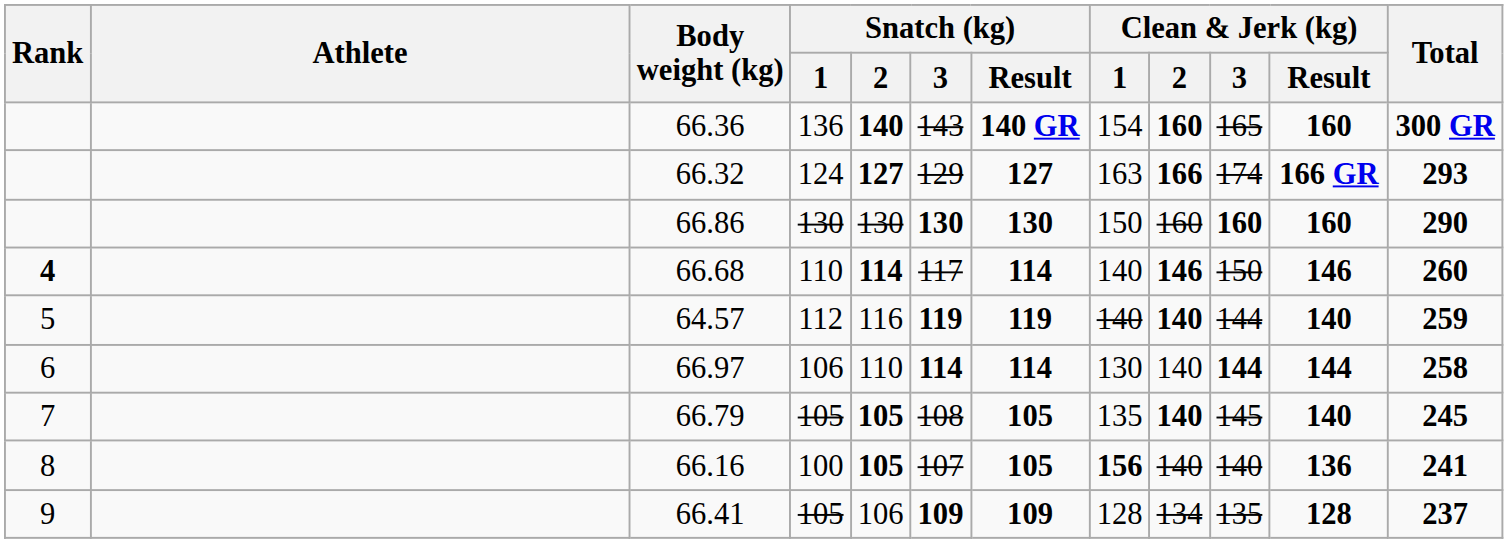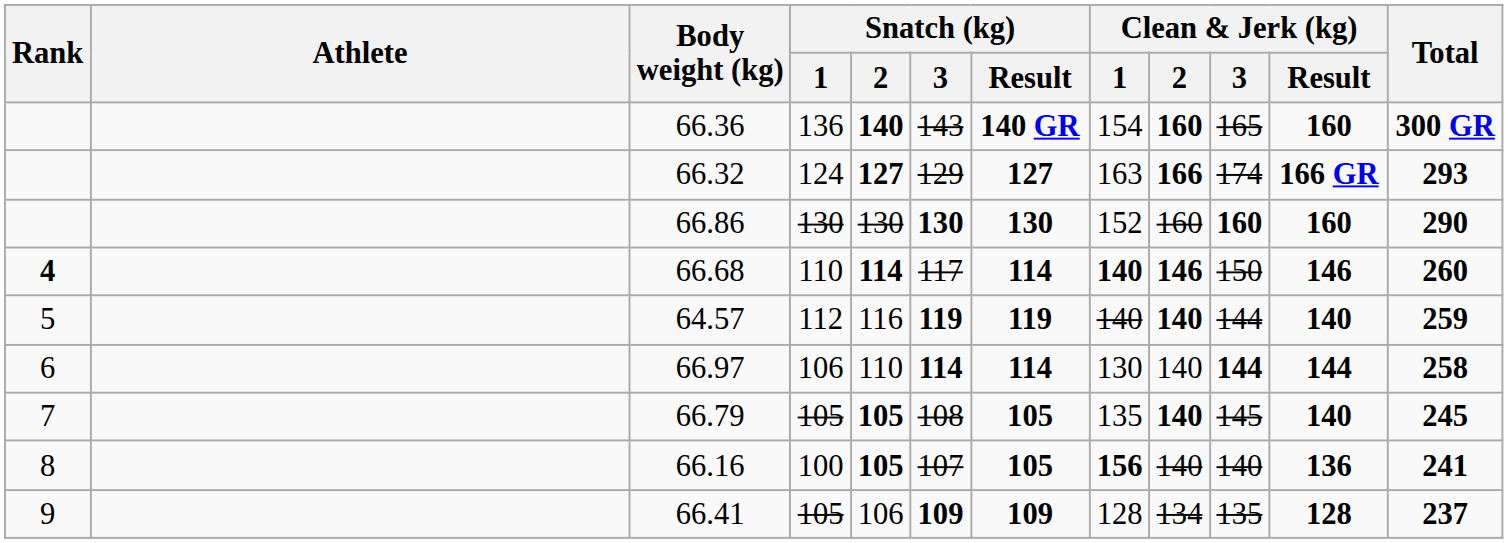 <table class = "wikitable sortable" style="text-align:center;">
 <tr>
 <th rowspan=2>Rank</th>
 <th rowspan=2 width=275>Athlete</th>
 <th rowspan=2>Body<br>weight (kg)</th>
 <th colspan=4>Snatch (kg)</th>
 <th colspan=4>Clean & Jerk (kg)</th>
 <th rowspan=2>Total</th>
 </tr>
 <tr>
 <th class="unsortable">1</th>
 <th class="unsortable">2</th>
 <th class="unsortable">3</th>
 <th width=55>Result</th>
 <th class="unsortable">1</th>
 <th class="unsortable">2</th>
 <th class="unsortable">3</th>
 <th width=55>Result</th>
 </tr>
 <tr>
 <td></td>
 <td align=left></td>
 <td>66.36</td>
 <td>136</td>
 <td><strong>140</strong></td>
 <td><s>143</s></td>
 <td><strong>140</strong> <strong><a href='#'>GR</a></strong></td>
 <td>154</td>
 <td><strong>160</strong></td>
 <td><s>165</s></td>
 <td><strong>160</strong></td>
 <td><strong>300</strong> <strong><a href='#'>GR</a></strong></td>
 </tr>
 <tr>
 <td></td>
 <td align=left></td>
 <td>66.32</td>
 <td>124</td>
 <td><strong>127</strong></td>
 <td><s>129</s></td>
 <td><strong>127</strong></td>
 <td>163</td>
 <td><strong>166</strong></td>
 <td><s>174</s></td>
 <td><strong>166</strong> <strong><a href='#'>GR</a></strong></td>
 <td><strong>293</strong></td>
 </tr>
 <tr>
 <td></td>
 <td align=left></td>
 <td>66.86</td>
 <td><s>130</s></td>
 <td><s>130</s></td>
 <td><strong>130</strong></td>
 <td><strong>130</strong></td>
-<td>150</td>
+<td>152</td>
 <td><s>160</s></td>
 <td><strong>160</strong></td>
 <td><strong>160</strong></td>
 <td><strong>290</strong></td>
 </tr>
 <tr>
 <td><strong>4</strong></td>
 <td align="left"></td>
 <td>66.68</td>
 <td>110</td>
 <td><strong>114</strong></td>
 <td><s>117</s></td>
 <td><strong>114</strong></td>
-<td>140</td>
+<td><strong>140</strong></td>
 <td><strong>146</strong></td>
 <td><s>150</s></td>
 <td><strong>146</strong></td>
 <td><strong>260</strong></td>
 </tr>
 <tr>
 <td>5</td>
 <td align=left></td>
 <td>64.57</td>
 <td>112</td>
 <td>116</td>
 <td><strong>119</strong></td>
 <td><strong>119</strong></td>
 <td><s>140</s></td>
 <td><strong>140</strong></td>
 <td><s>144</s></td>
 <td><strong>140</strong></td>
 <td><strong>259</strong></td>
 </tr>
 <tr>
 <td>6</td>
 <td align=left></td>
 <td>66.97</td>
 <td>106</td>
 <td>110</td>
 <td><strong>114</strong></td>
 <td><strong>114</strong></td>
 <td>130</td>
 <td>140</td>
 <td><strong>144</strong></td>
 <td><strong>144</strong></td>
 <td><strong>258</strong></td>
 </tr>
 <tr>
 <td>7</td>
 <td align="left"></td>
 <td>66.79</td>
 <td><s>105</s></td>
 <td><strong>105</strong></td>
 <td><s>108</s></td>
 <td><strong>105</strong></td>
 <td>135</td>
 <td><strong>140</strong></td>
 <td><s>145</s></td>
 <td><strong>140</strong></td>
 <td><strong>245</strong></td>
 </tr>
 <tr>
 <td>8</td>
 <td align=left></td>
 <td>66.16</td>
 <td>100</td>
 <td><strong>105</strong></td>
 <td><s>107</s></td>
 <td><strong>105</strong></td>
 <td><strong>156</strong></td>
 <td><s>140</s></td>
 <td><s>140</s></td>
 <td><strong>136</strong></td>
 <td><strong>241</strong></td>
 </tr>
 <tr>
 <td>9</td>
 <td align=left></td>
 <td>66.41</td>
 <td><s>105</s></td>
 <td>106</td>
 <td><strong>109</strong></td>
 <td><strong>109</strong></td>
 <td>128</td>
 <td><s>134</s></td>
 <td><s>135</s></td>
 <td><strong>128</strong></td>
 <td><strong>237</strong></td>
 </tr>
 </table>
